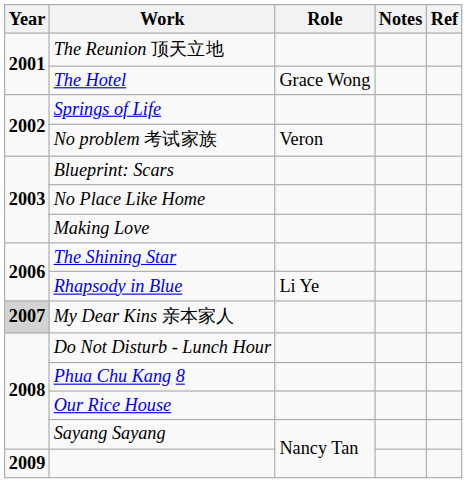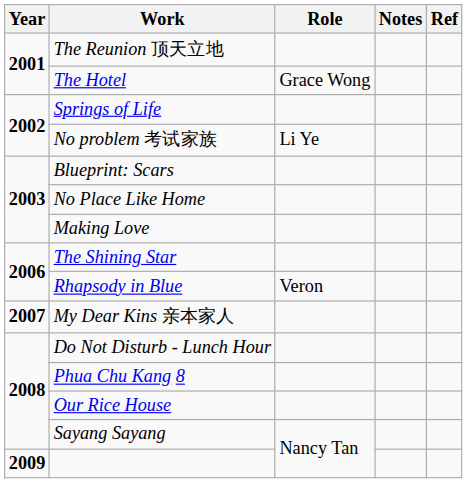 <table class="wikitable sortable">
 <tr>
 <th>Year</th>
 <th>Work</th>
 <th>Role</th>
 <th>Notes</th>
 <th>Ref</th>
 </tr>
 <tr>
 <td rowspan="2"><strong>2001</strong></td>
 <td><em>The Reunion</em> 顶天立地</td>
 <td></td>
 <td></td>
 <td></td>
 </tr>
 <tr>
 <td><em><a href='#'>The Hotel</a></em></td>
 <td>Grace Wong</td>
 <td></td>
 <td></td>
 </tr>
 <tr>
 <td rowspan="2"><strong>2002</strong></td>
 <td><em><a href='#'>Springs of Life</a></em></td>
 <td></td>
 <td></td>
 <td></td>
 </tr>
 <tr>
 <td><em>No problem</em> 考试家族</td>
-<td>Veron</td>
+<td>Li Ye</td>
 <td></td>
 <td></td>
 </tr>
 <tr>
 <td rowspan="3"><strong>2003</strong></td>
 <td><em>Blueprint: Scars</em></td>
 <td></td>
 <td></td>
 <td></td>
 </tr>
 <tr>
 <td><em>No Place Like Home</em></td>
 <td></td>
 <td></td>
 <td></td>
 </tr>
 <tr>
 <td><em>Making Love</em></td>
 <td></td>
 <td></td>
 <td></td>
 </tr>
 <tr>
 <td rowspan="2"><strong>2006</strong></td>
 <td><em><a href='#'>The Shining Star</a></em></td>
 <td></td>
 <td></td>
 <td></td>
 </tr>
 <tr>
 <td><em><a href='#'>Rhapsody in Blue</a></em></td>
-<td>Li Ye</td>
+<td>Veron</td>
 <td></td>
 <td></td>
 </tr>
 <tr>
-<td style="background: lightgrey;"><strong>2007</strong></td>
+<td><strong>2007</strong></td>
 <td><em>My Dear Kins</em> 亲本家人</td>
 <td></td>
 <td></td>
 <td></td>
 </tr>
 <tr>
 <td rowspan="4"><strong>2008</strong></td>
 <td><em>Do Not Disturb - Lunch Hour</em></td>
 <td></td>
 <td></td>
 <td></td>
 </tr>
 <tr>
 <td><em><a href='#'>Phua Chu Kang</a> <a href='#'>8</a></em></td>
 <td></td>
 <td></td>
 <td></td>
 </tr>
 <tr>
 <td><em><a href='#'>Our Rice House</a></em></td>
 <td></td>
 <td></td>
 <td></td>
 </tr>
 <tr>
 <td><em>Sayang Sayang</em></td>
 <td rowspan="2">Nancy Tan</td>
 <td></td>
 <td></td>
 </tr>
 <tr>
 <td><strong>2009</strong></td>
 <td><em></em></td>
 <td></td>
 <td></td>
 </tr>
 </table>
